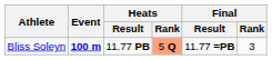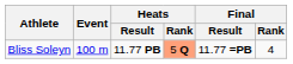 <table class="wikitable" style="font-size:90%">
 <tr>
 <th rowspan=2>Athlete</th>
 <th rowspan=2>Event</th>
 <th colspan=2>Heats</th>
 <th colspan=2>Final</th>
 </tr>
 <tr style="font-size:95%">
 <th>Result</th>
 <th>Rank</th>
 <th>Result</th>
 <th>Rank</th>
 </tr>
 <tr align=center>
 <td align=left><a href='#'>Bliss Soleyn</a></td>
-<td align=left><strong><a href='#'>100 m</a></strong></td>
+<td align=left><a href='#'>100 m</a></td>
 <td>11.77 <strong>PB</strong></td>
 <td style="background: lightsalmon;">5 <strong>Q</strong></td>
 <td>11.77 <strong>=PB</strong></td>
-<td>3</td>
+<td>4</td>
 </tr>
 </table>
